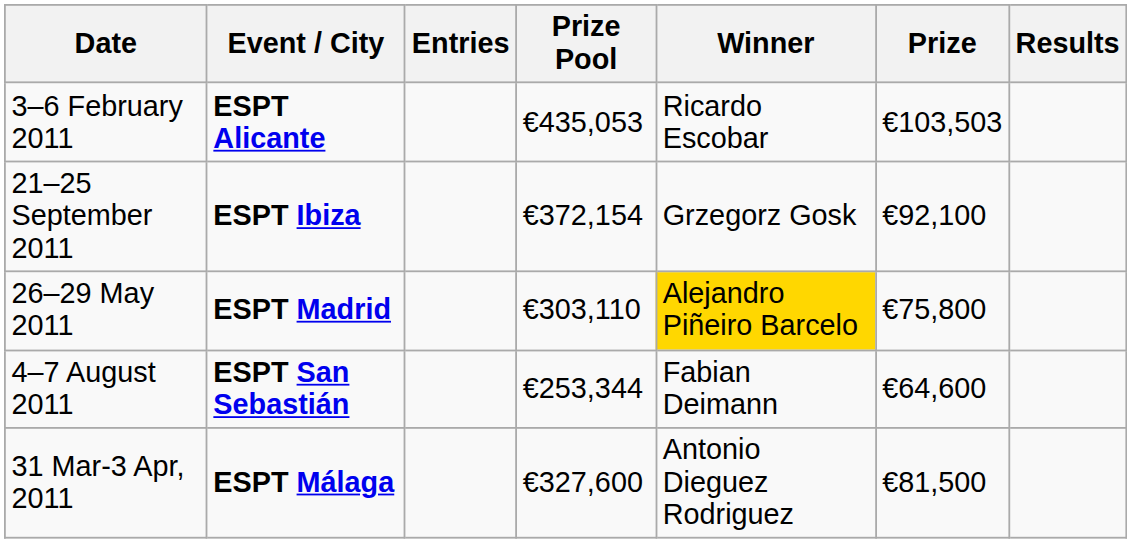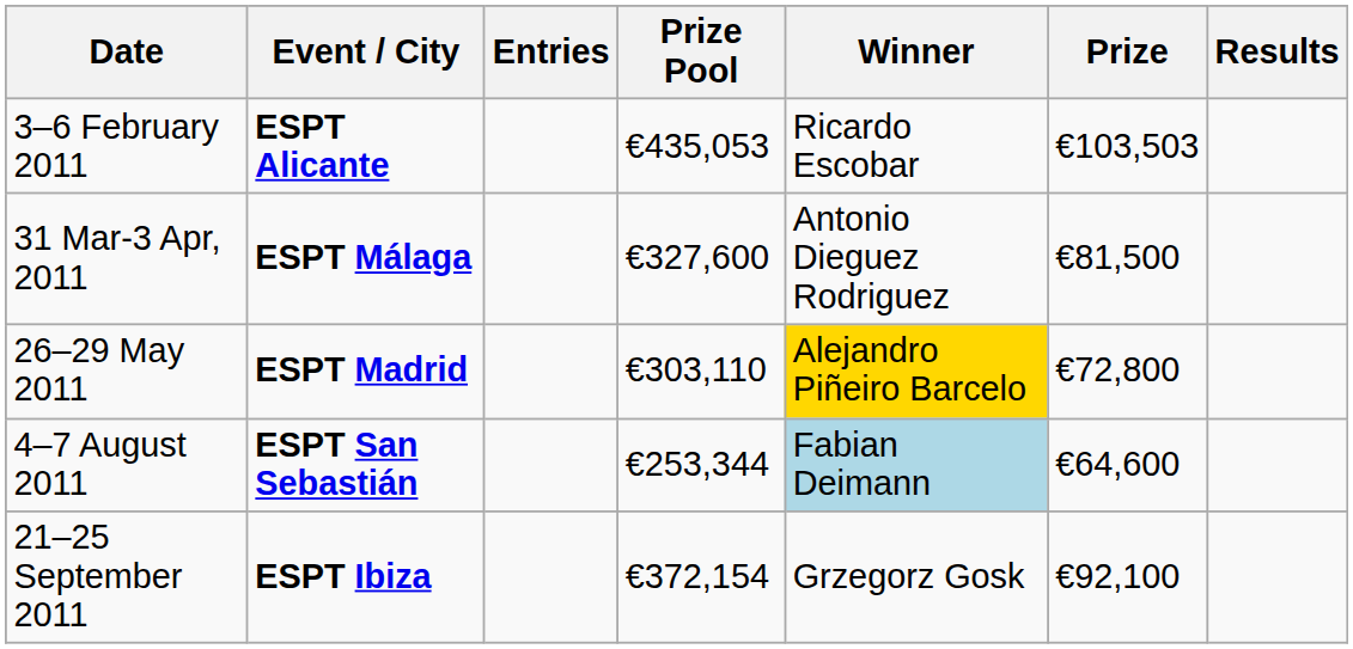 <table class="wikitable" width="100%">
 <tr>
 <th width="18%">Date</th>
 <th !width="16%">Event / City</th>
 <th !width="10%">Entries</th>
 <th !width="12%">Prize Pool</th>
 <th !width="23%">Winner</th>
 <th !width="12%">Prize</th>
 <th !width="9%">Results</th>
 </tr>
 <tr>
 <td>3–6 February 2011</td>
 <td> <strong>ESPT <a href='#'>Alicante</a></strong></td>
 <td></td>
 <td>€435,053</td>
 <td> Ricardo Escobar</td>
 <td>€103,503</td>
 <td></td>
 </tr>
 <tr>
+<td>31 Mar-3 Apr, 2011</td>
+<td> <strong>ESPT <a href='#'>Málaga</a></strong></td>
+<td></td>
+<td>€327,600</td>
+<td> Antonio Dieguez Rodriguez</td>
+<td>€81,500</td>
+<td></td>
+</tr>
+<tr>
+<td>26–29 May 2011</td>
+<td> <strong>ESPT <a href='#'>Madrid</a></strong></td>
+<td></td>
+<td>€303,110</td>
+<td style="background: gold;"> Alejandro Piñeiro Barcelo</td>
+<td>€72,800</td>
+<td></td>
+</tr>
+<tr>
+<td>4–7 August 2011</td>
+<td> <strong>ESPT <a href='#'>San Sebastián</a></strong></td>
+<td></td>
+<td>€253,344</td>
+<td style="background: lightblue;"> Fabian Deimann</td>
+<td>€64,600</td>
+<td></td>
+</tr>
+<tr>
 <td>21–25 September 2011</td>
 <td> <strong>ESPT <a href='#'>Ibiza</a></strong></td>
 <td></td>
 <td>€372,154</td>
 <td> Grzegorz Gosk</td>
 <td>€92,100</td>
 <td></td>
 </tr>
-<tr>
-<td>26–29 May 2011</td>
-<td> <strong>ESPT <a href='#'>Madrid</a></strong></td>
-<td></td>
-<td>€303,110</td>
-<td style="background: gold;"> Alejandro Piñeiro Barcelo</td>
-<td>€75,800</td>
-<td></td>
-</tr>
-<tr>
-<td>4–7 August 2011</td>
-<td> <strong>ESPT <a href='#'>San Sebastián</a></strong></td>
-<td></td>
-<td>€253,344</td>
-<td> Fabian Deimann</td>
-<td>€64,600</td>
-<td></td>
-</tr>
-<tr>
-<td>31 Mar-3 Apr, 2011</td>
-<td> <strong>ESPT <a href='#'>Málaga</a></strong></td>
-<td></td>
-<td>€327,600</td>
-<td> Antonio Dieguez Rodriguez</td>
-<td>€81,500</td>
-<td></td>
-</tr>
 </table>
